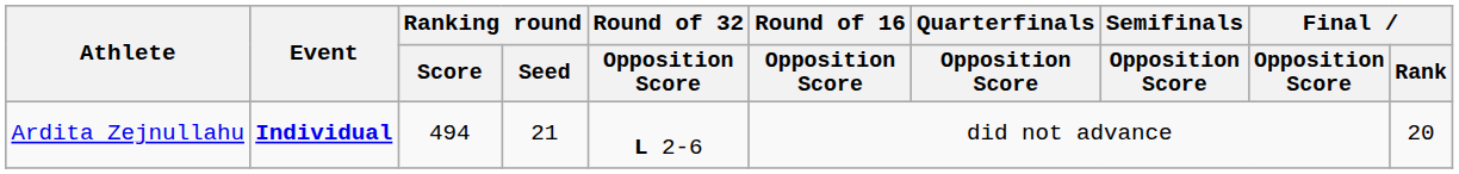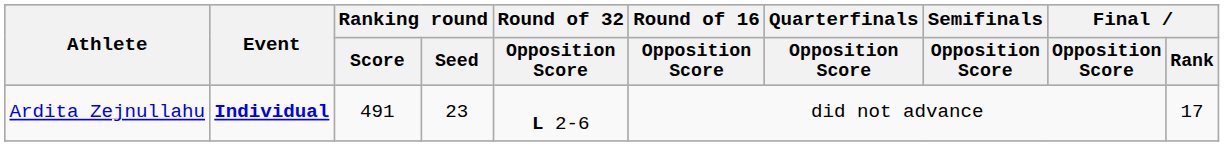 <table class="wikitable" style="font-size:90%">
 <tr>
 <th rowspan=2>Athlete</th>
 <th rowspan=2>Event</th>
 <th colspan=2>Ranking round</th>
 <th>Round of 32</th>
 <th>Round of 16</th>
 <th>Quarterfinals</th>
 <th>Semifinals</th>
 <th colspan=2>Final / </th>
 </tr>
 <tr style="font-size:95%">
 <th>Score</th>
 <th>Seed</th>
 <th>Opposition<br>Score</th>
 <th>Opposition<br>Score</th>
 <th>Opposition<br>Score</th>
 <th>Opposition<br>Score</th>
 <th>Opposition<br>Score</th>
 <th>Rank</th>
 </tr>
 <tr align=center>
 <td align=left><a href='#'>Ardita Zejnullahu</a></td>
 <td align=left><strong><a href='#'>Individual</a></strong></td>
-<td>494</td>
-<td>21</td>
+<td>491</td>
+<td>23</td>
 <td><br><strong>L</strong> 2-6</td>
 <td colspan=4>did not advance</td>
-<td>20</td>
+<td>17</td>
 </tr>
 </table>
